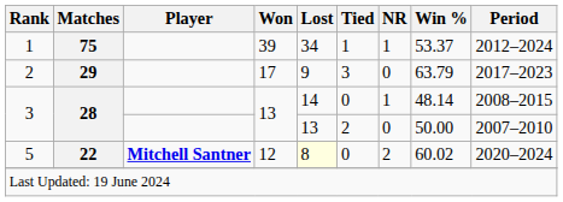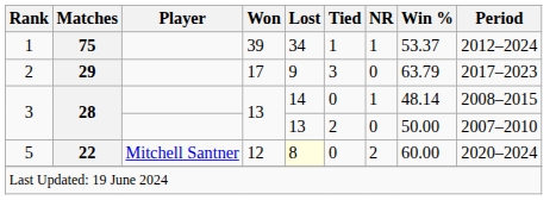 <table class="wikitable plainrowheaders sortable">
 <tr>
 <th scope=col>Rank</th>
 <th scope=col>Matches</th>
 <th scope=col>Player</th>
 <th>Won</th>
 <th>Lost</th>
 <th>Tied</th>
 <th>NR</th>
 <th>Win %</th>
 <th>Period</th>
 </tr>
 <tr>
 <td align=center>1</td>
 <th scope=row style=text-align:center;>75</th>
 <td></td>
 <td>39</td>
 <td>34</td>
 <td>1</td>
 <td>1</td>
 <td>53.37</td>
 <td>2012–2024</td>
 </tr>
 <tr>
 <td align=center>2</td>
 <th scope=row style=text-align:center;>29</th>
 <td></td>
 <td>17</td>
 <td>9</td>
 <td>3</td>
 <td>0</td>
 <td>63.79</td>
 <td>2017–2023</td>
 </tr>
 <tr>
 <td align=center rowspan=2>3</td>
 <th scope=row style=text-align:center; rowspan=2>28</th>
 <td></td>
 <td rowspan=2>13</td>
 <td>14</td>
 <td>0</td>
 <td>1</td>
 <td>48.14</td>
 <td>2008–2015</td>
 </tr>
 <tr>
 <td></td>
 <td>13</td>
 <td>2</td>
 <td>0</td>
 <td>50.00</td>
 <td>2007–2010</td>
 </tr>
 <tr>
 <td align=center>5</td>
 <th scope=row style=text-align:center;>22</th>
-<td><strong><a href='#'>Mitchell Santner</a></strong></td>
+<td><a href='#'>Mitchell Santner</a></td>
 <td>12</td>
 <td style="background: lightyellow;">8</td>
 <td>0</td>
 <td>2</td>
-<td>60.02</td>
+<td>60.00</td>
 <td>2020–2024</td>
 </tr>
 <tr>
 </tr>
 <tr class=sortbottom>
 <td colspan=9><small>Last Updated: 19 June 2024</small></td>
 </tr>
 </table>
